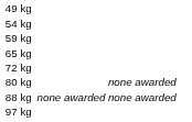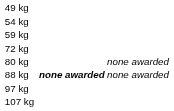 <table>
 <tr>
 <td>49 kg</td>
 <td></td>
 <td></td>
 <td></td>
 </tr>
 <tr>
 <td>54 kg</td>
 <td></td>
 <td></td>
 <td></td>
 </tr>
 <tr>
 <td>59 kg</td>
 <td></td>
 <td></td>
 <td></td>
 </tr>
 <tr>
-<td>65 kg</td>
-<td></td>
-<td></td>
-<td></td>
-</tr>
-<tr>
 <td>72 kg</td>
 <td></td>
 <td></td>
 <td></td>
 </tr>
 <tr>
 <td>80 kg</td>
 <td></td>
 <td></td>
 <td><em>none awarded</em></td>
 </tr>
 <tr>
 <td>88 kg</td>
 <td></td>
-<td><em>none awarded</em></td>
+<td><strong><em>none awarded</em></strong></td>
 <td><em>none awarded</em></td>
 </tr>
 <tr>
 <td>97 kg</td>
 <td></td>
 <td></td>
 <td></td>
 </tr>
+<tr>
+<td>107 kg</td>
+<td></td>
+<td></td>
+<td></td>
+</tr>
 </table>
